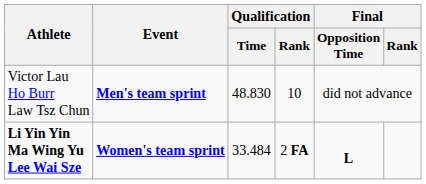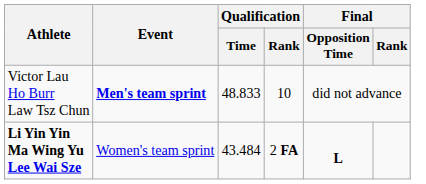 <table class=wikitable style=font-size:90%;text-align:center>
 <tr>
 <th rowspan="2">Athlete</th>
 <th rowspan="2">Event</th>
 <th colspan=2>Qualification</th>
 <th colspan=2>Final</th>
 </tr>
 <tr style="font-size:95%">
 <th>Time</th>
 <th>Rank</th>
 <th>Opposition<br>Time</th>
 <th>Rank</th>
 </tr>
 <tr>
 <td align=left>Victor Lau<br><a href='#'>Ho Burr</a><br>Law Tsz Chun</td>
 <td align=left><strong><a href='#'>Men's team sprint</a></strong></td>
-<td>48.830</td>
+<td>48.833</td>
 <td>10</td>
 <td colspan=2>did not advance</td>
 </tr>
 <tr>
 <td align=left><strong>Li Yin Yin<br>Ma Wing Yu<br><a href='#'>Lee Wai Sze</a></strong></td>
-<td align=left><strong><a href='#'>Women's team sprint</a></strong></td>
-<td>33.484</td>
+<td align=left><a href='#'>Women's team sprint</a></td>
+<td>43.484</td>
 <td>2 <strong>FA</strong></td>
 <td><br><strong>L</strong></td>
 <td></td>
 </tr>
 </table>
